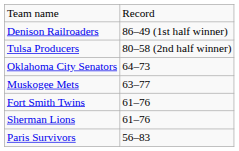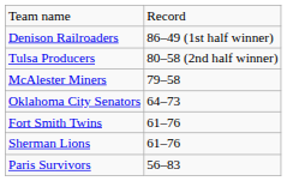 <table class="wikitable">
 <tr>
 <td>Team name</td>
 <td>Record</td>
 </tr>
 <tr>
 <td><a href='#'>Denison Railroaders</a></td>
 <td>86–49 (1st half winner)</td>
 </tr>
 <tr>
 <td><a href='#'>Tulsa Producers</a></td>
 <td>80–58 (2nd half winner)</td>
 </tr>
 <tr>
+<td><a href='#'>McAlester Miners</a></td>
+<td>79–58</td>
+</tr>
+<tr>
 <td><a href='#'>Oklahoma City Senators</a></td>
 <td>64–73</td>
-</tr>
-<tr>
-<td><a href='#'>Muskogee Mets</a></td>
-<td>63–77</td>
 </tr>
 <tr>
 <td><a href='#'>Fort Smith Twins</a></td>
 <td>61–76</td>
 </tr>
 <tr>
 <td><a href='#'>Sherman Lions</a></td>
 <td>61–76</td>
 </tr>
 <tr>
 <td><a href='#'>Paris Survivors</a></td>
 <td>56–83</td>
 </tr>
 </table>
